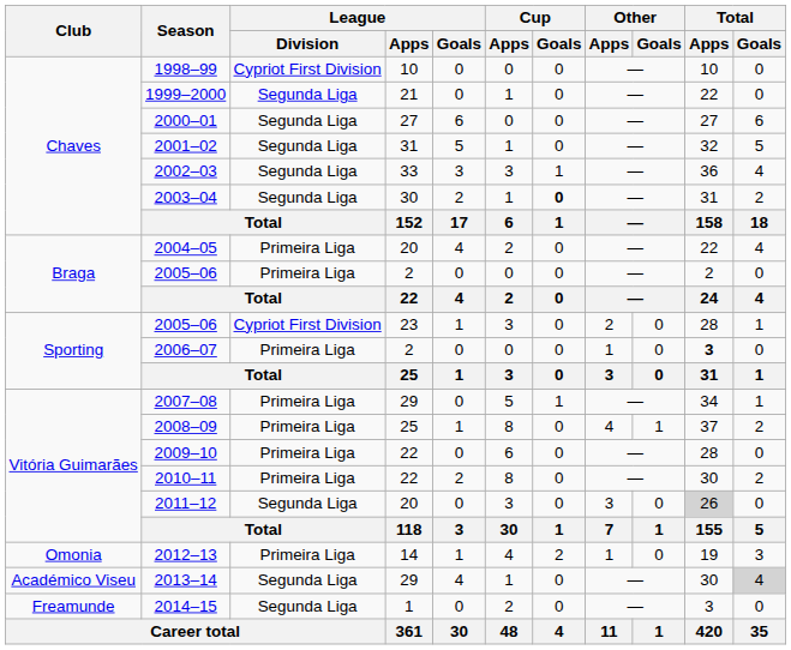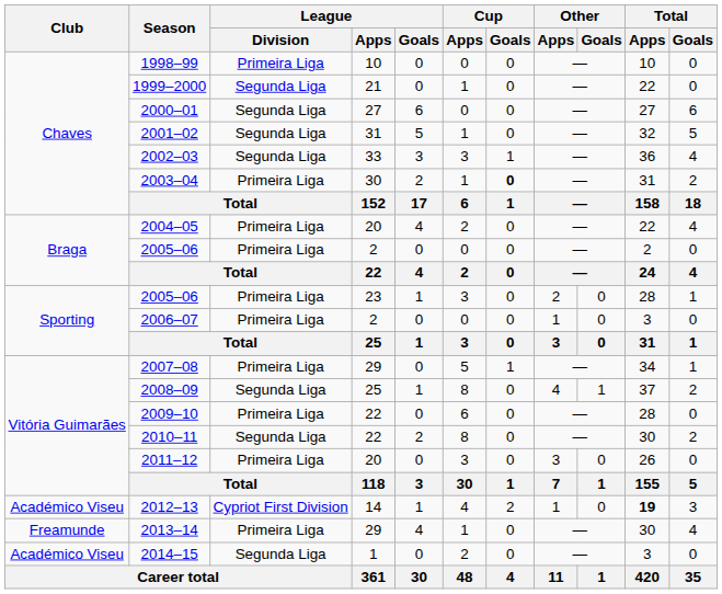 <table class="wikitable" style="text-align: center;">
 <tr>
 <th rowspan="2">Club</th>
 <th rowspan="2">Season</th>
 <th colspan="3">League</th>
 <th colspan="2">Cup</th>
 <th colspan="2">Other</th>
 <th colspan="2">Total</th>
 </tr>
 <tr>
 <th>Division</th>
 <th>Apps</th>
 <th>Goals</th>
 <th>Apps</th>
 <th>Goals</th>
 <th>Apps</th>
 <th>Goals</th>
 <th>Apps</th>
 <th>Goals</th>
 </tr>
 <tr>
 <td rowspan="7"><a href='#'>Chaves</a></td>
 <td><a href='#'>1998–99</a></td>
-<td><a href='#'>Cypriot First Division</a></td>
+<td><a href='#'>Primeira Liga</a></td>
 <td>10</td>
 <td>0</td>
 <td>0</td>
 <td>0</td>
 <td colspan="2">—</td>
 <td>10</td>
 <td>0</td>
 </tr>
 <tr>
 <td><a href='#'>1999–2000</a></td>
 <td><a href='#'>Segunda Liga</a></td>
 <td>21</td>
 <td>0</td>
 <td>1</td>
 <td>0</td>
 <td colspan="2">—</td>
 <td>22</td>
 <td>0</td>
 </tr>
 <tr>
 <td><a href='#'>2000–01</a></td>
 <td>Segunda Liga</td>
 <td>27</td>
 <td>6</td>
 <td>0</td>
 <td>0</td>
 <td colspan="2">—</td>
 <td>27</td>
 <td>6</td>
 </tr>
 <tr>
 <td><a href='#'>2001–02</a></td>
 <td>Segunda Liga</td>
 <td>31</td>
 <td>5</td>
 <td>1</td>
 <td>0</td>
 <td colspan="2">—</td>
 <td>32</td>
 <td>5</td>
 </tr>
 <tr>
 <td><a href='#'>2002–03</a></td>
 <td>Segunda Liga</td>
 <td>33</td>
 <td>3</td>
 <td>3</td>
 <td>1</td>
 <td colspan="2">—</td>
 <td>36</td>
 <td>4</td>
 </tr>
 <tr>
 <td><a href='#'>2003–04</a></td>
-<td>Segunda Liga</td>
+<td>Primeira Liga</td>
 <td>30</td>
 <td>2</td>
 <td>1</td>
 <td><strong>0</strong></td>
 <td colspan="2">—</td>
 <td>31</td>
 <td>2</td>
 </tr>
 <tr>
 <th colspan="2">Total</th>
 <th>152</th>
 <th>17</th>
 <th>6</th>
 <th>1</th>
 <th colspan="2">—</th>
 <th>158</th>
 <th>18</th>
 </tr>
 <tr>
 <td rowspan="3"><a href='#'>Braga</a></td>
 <td><a href='#'>2004–05</a></td>
 <td>Primeira Liga</td>
 <td>20</td>
 <td>4</td>
 <td>2</td>
 <td>0</td>
 <td colspan="2">—</td>
 <td>22</td>
 <td>4</td>
 </tr>
 <tr>
 <td><a href='#'>2005–06</a></td>
 <td>Primeira Liga</td>
 <td>2</td>
 <td>0</td>
 <td>0</td>
 <td>0</td>
 <td colspan="2">—</td>
 <td>2</td>
 <td>0</td>
 </tr>
 <tr>
 <th colspan="2">Total</th>
 <th>22</th>
 <th>4</th>
 <th>2</th>
 <th>0</th>
 <th colspan="2">—</th>
 <th>24</th>
 <th>4</th>
 </tr>
 <tr>
 <td rowspan="3"><a href='#'>Sporting</a></td>
 <td><a href='#'>2005–06</a></td>
-<td><a href='#'>Cypriot First Division</a></td>
+<td>Primeira Liga</td>
 <td>23</td>
 <td>1</td>
 <td>3</td>
 <td>0</td>
 <td>2</td>
 <td>0</td>
 <td>28</td>
 <td>1</td>
 </tr>
 <tr>
 <td><a href='#'>2006–07</a></td>
 <td>Primeira Liga</td>
 <td>2</td>
 <td>0</td>
 <td>0</td>
 <td>0</td>
 <td>1</td>
 <td>0</td>
-<td><strong>3</strong></td>
+<td>3</td>
 <td>0</td>
 </tr>
 <tr>
 <th colspan="2">Total</th>
 <th>25</th>
 <th>1</th>
 <th>3</th>
 <th>0</th>
 <th>3</th>
 <th>0</th>
 <th>31</th>
 <th>1</th>
 </tr>
 <tr>
 <td rowspan="6"><a href='#'>Vitória Guimarães</a></td>
 <td><a href='#'>2007–08</a></td>
 <td>Primeira Liga</td>
 <td>29</td>
 <td>0</td>
 <td>5</td>
 <td>1</td>
 <td colspan="2">—</td>
 <td>34</td>
 <td>1</td>
 </tr>
 <tr>
 <td><a href='#'>2008–09</a></td>
-<td>Primeira Liga</td>
+<td>Segunda Liga</td>
 <td>25</td>
 <td>1</td>
 <td>8</td>
 <td>0</td>
 <td>4</td>
 <td>1</td>
 <td>37</td>
 <td>2</td>
 </tr>
 <tr>
 <td><a href='#'>2009–10</a></td>
 <td>Primeira Liga</td>
 <td>22</td>
 <td>0</td>
 <td>6</td>
 <td>0</td>
 <td colspan="2">—</td>
 <td>28</td>
 <td>0</td>
 </tr>
 <tr>
 <td><a href='#'>2010–11</a></td>
-<td>Primeira Liga</td>
+<td>Segunda Liga</td>
 <td>22</td>
 <td>2</td>
 <td>8</td>
 <td>0</td>
 <td colspan="2">—</td>
 <td>30</td>
 <td>2</td>
 </tr>
 <tr>
 <td><a href='#'>2011–12</a></td>
-<td>Segunda Liga</td>
+<td>Primeira Liga</td>
 <td>20</td>
 <td>0</td>
 <td>3</td>
 <td>0</td>
 <td>3</td>
 <td>0</td>
-<td style="background: lightgrey;">26</td>
+<td>26</td>
 <td>0</td>
 </tr>
 <tr>
 <th colspan="2">Total</th>
 <th>118</th>
 <th>3</th>
 <th>30</th>
 <th>1</th>
 <th>7</th>
 <th>1</th>
 <th>155</th>
 <th>5</th>
 </tr>
 <tr>
-<td><a href='#'>Omonia</a></td>
+<td><a href='#'>Académico Viseu</a></td>
 <td><a href='#'>2012–13</a></td>
-<td>Primeira Liga</td>
+<td><a href='#'>Cypriot First Division</a></td>
 <td>14</td>
 <td>1</td>
 <td>4</td>
 <td>2</td>
 <td>1</td>
 <td>0</td>
-<td>19</td>
+<td><strong>19</strong></td>
 <td>3</td>
 </tr>
 <tr>
-<td><a href='#'>Académico Viseu</a></td>
+<td><a href='#'>Freamunde</a></td>
 <td><a href='#'>2013–14</a></td>
-<td>Segunda Liga</td>
+<td>Primeira Liga</td>
 <td>29</td>
 <td>4</td>
 <td>1</td>
 <td>0</td>
 <td colspan="2">—</td>
 <td>30</td>
-<td style="background: lightgrey;">4</td>
+<td>4</td>
 </tr>
 <tr>
-<td><a href='#'>Freamunde</a></td>
+<td><a href='#'>Académico Viseu</a></td>
 <td><a href='#'>2014–15</a></td>
 <td>Segunda Liga</td>
 <td>1</td>
 <td>0</td>
 <td>2</td>
 <td>0</td>
 <td colspan="2">—</td>
 <td>3</td>
 <td>0</td>
 </tr>
 <tr>
 <th colspan="3">Career total</th>
 <th>361</th>
 <th>30</th>
 <th>48</th>
 <th>4</th>
 <th>11</th>
 <th>1</th>
 <th>420</th>
 <th>35</th>
 </tr>
 </table>
